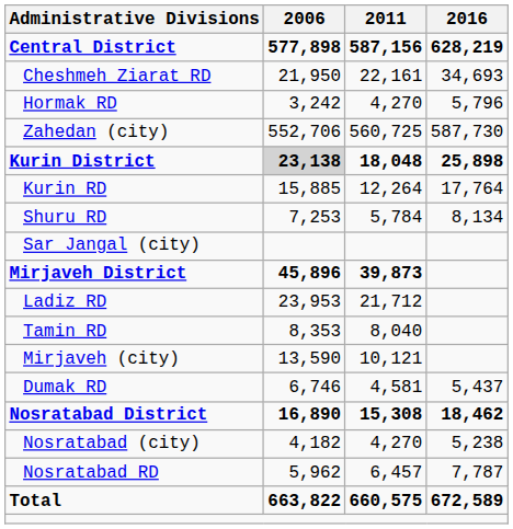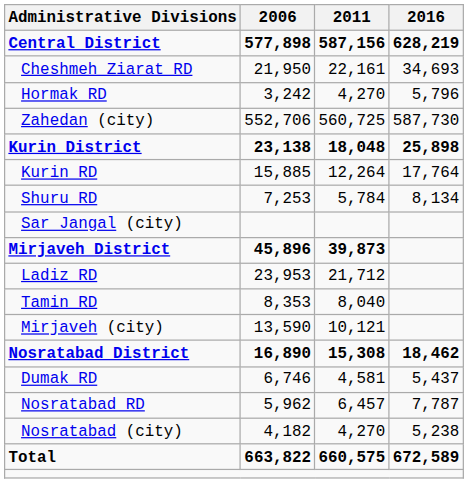 <table class="wikitable">
 <tr>
 <th>Administrative Divisions</th>
 <th>2006</th>
 <th>2011</th>
 <th>2016</th>
 </tr>
 <tr>
 <td><strong><a href='#'>Central District</a></strong></td>
 <td style="text-align: right;"><strong>577,898</strong></td>
 <td style="text-align: right;"><strong>587,156</strong></td>
 <td style="text-align: right;"><strong>628,219</strong></td>
 </tr>
 <tr>
 <td style="padding-left: 1em;"><a href='#'>Cheshmeh Ziarat RD</a></td>
 <td style="text-align: right;">21,950</td>
 <td style="text-align: right;">22,161</td>
 <td style="text-align: right;">34,693</td>
 </tr>
 <tr>
 <td style="padding-left: 1em;"><a href='#'>Hormak RD</a></td>
 <td style="text-align: right;">3,242</td>
 <td style="text-align: right;">4,270</td>
 <td style="text-align: right;">5,796</td>
 </tr>
 <tr>
 <td style="padding-left: 1em;"><a href='#'>Zahedan</a> (city)</td>
 <td style="text-align: right;">552,706</td>
 <td style="text-align: right;">560,725</td>
 <td style="text-align: right;">587,730</td>
 </tr>
 <tr>
 <td><strong><a href='#'>Kurin District</a></strong></td>
-<td style="background: lightgrey; text-align: right;"><strong>23,138</strong></td>
+<td style="text-align: right;"><strong>23,138</strong></td>
 <td style="text-align: right;"><strong>18,048</strong></td>
 <td style="text-align: right;"><strong>25,898</strong></td>
 </tr>
 <tr>
 <td style="padding-left: 1em;"><a href='#'>Kurin RD</a></td>
 <td style="text-align: right;">15,885</td>
 <td style="text-align: right;">12,264</td>
 <td style="text-align: right;">17,764</td>
 </tr>
 <tr>
 <td style="padding-left: 1em;"><a href='#'>Shuru RD</a></td>
 <td style="text-align: right;">7,253</td>
 <td style="text-align: right;">5,784</td>
 <td style="text-align: right;">8,134</td>
 </tr>
 <tr>
 <td style="padding-left: 1em;"><a href='#'>Sar Jangal</a> (city)</td>
 <td style="text-align: right;"></td>
 <td style="text-align: right;"></td>
 <td style="text-align: right;"></td>
 </tr>
 <tr>
 <td><strong><a href='#'>Mirjaveh District</a></strong></td>
 <td style="text-align: right;"><strong>45,896</strong></td>
 <td style="text-align: right;"><strong>39,873</strong></td>
 <td style="text-align: right;"></td>
 </tr>
 <tr>
 <td style="padding-left: 1em;"><a href='#'>Ladiz RD</a></td>
 <td style="text-align: right;">23,953</td>
 <td style="text-align: right;">21,712</td>
 <td style="text-align: right;"></td>
 </tr>
 <tr>
 <td style="padding-left: 1em;"><a href='#'>Tamin RD</a></td>
 <td style="text-align: right;">8,353</td>
 <td style="text-align: right;">8,040</td>
 <td style="text-align: right;"></td>
 </tr>
 <tr>
 <td style="padding-left: 1em;"><a href='#'>Mirjaveh</a> (city)</td>
 <td style="text-align: right;">13,590</td>
 <td style="text-align: right;">10,121</td>
 <td style="text-align: right;"></td>
 </tr>
 <tr>
+<td><strong><a href='#'>Nosratabad District</a></strong></td>
+<td style="text-align: right;"><strong>16,890</strong></td>
+<td style="text-align: right;"><strong>15,308</strong></td>
+<td style="text-align: right;"><strong>18,462</strong></td>
+</tr>
+<tr>
 <td style="padding-left: 1em;"><a href='#'>Dumak RD</a></td>
 <td style="text-align: right;">6,746</td>
 <td style="text-align: right;">4,581</td>
 <td style="text-align: right;">5,437</td>
 </tr>
 <tr>
-<td><strong><a href='#'>Nosratabad District</a></strong></td>
-<td style="text-align: right;"><strong>16,890</strong></td>
-<td style="text-align: right;"><strong>15,308</strong></td>
-<td style="text-align: right;"><strong>18,462</strong></td>
+<td style="padding-left: 1em;"><a href='#'>Nosratabad RD</a></td>
+<td style="text-align: right;">5,962</td>
+<td style="text-align: right;">6,457</td>
+<td style="text-align: right;">7,787</td>
 </tr>
 <tr>
 <td style="padding-left: 1em;"><a href='#'>Nosratabad</a> (city)</td>
 <td style="text-align: right;">4,182</td>
 <td style="text-align: right;">4,270</td>
 <td style="text-align: right;">5,238</td>
-</tr>
-<tr>
-<td style="padding-left: 1em;"><a href='#'>Nosratabad RD</a></td>
-<td style="text-align: right;">5,962</td>
-<td style="text-align: right;">6,457</td>
-<td style="text-align: right;">7,787</td>
 </tr>
 <tr>
 <td><strong>Total</strong></td>
 <td style="text-align: right;"><strong>663,822</strong></td>
 <td style="text-align: right;"><strong>660,575</strong></td>
 <td style="text-align: right;"><strong>672,589</strong></td>
 </tr>
 <tr>
 <td colspan=4></td>
 </tr>
 </table>
